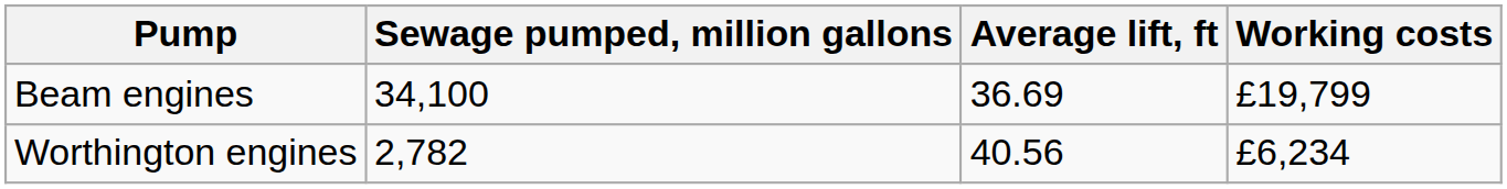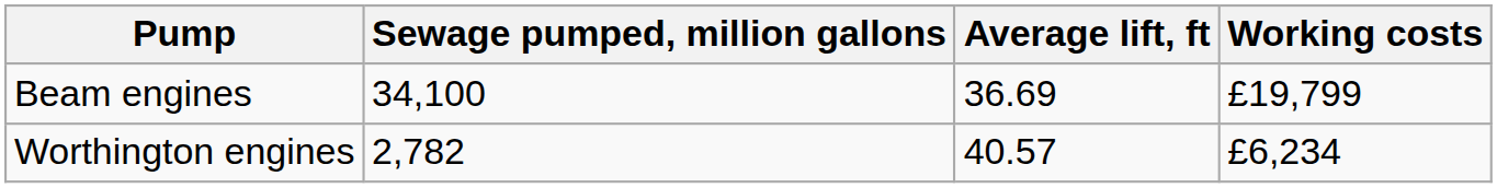 <table class="wikitable">
 <tr>
 <th>Pump</th>
 <th>Sewage pumped, million gallons</th>
 <th>Average lift, ft</th>
 <th>Working costs</th>
 </tr>
 <tr>
 <td>Beam engines</td>
 <td>34,100</td>
 <td>36.69</td>
 <td>£19,799</td>
 </tr>
 <tr>
 <td>Worthington engines</td>
 <td>2,782</td>
-<td>40.56</td>
+<td>40.57</td>
 <td>£6,234</td>
 </tr>
 </table>
